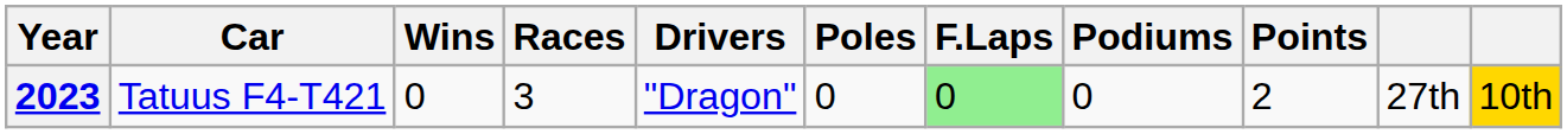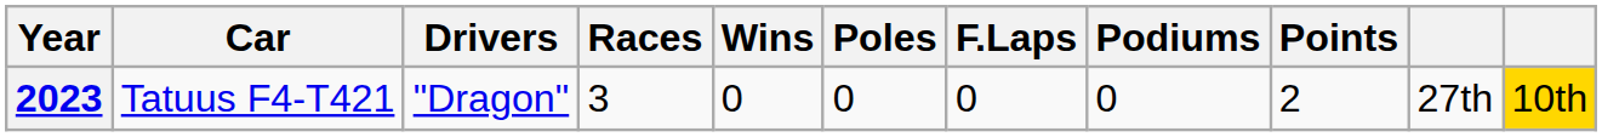 <table class="wikitable" style="font-size:85%">
 <tr>
 <th>Year</th>
 <th>Car</th>
+<th>Drivers</th>
+<th>Races</th>
 <th>Wins</th>
-<th>Races</th>
-<th>Drivers</th>
 <th>Poles</th>
 <th>F.Laps</th>
 <th>Podiums</th>
 <th>Points</th>
 <th></th>
 <th></th>
 </tr>
 <tr>
 <th><a href='#'>2023</a></th>
 <td><a href='#'>Tatuus F4-T421</a></td>
+<td> <a href='#'>"Dragon"</a></td>
+<td>3</td>
 <td>0</td>
-<td>3</td>
-<td> <a href='#'>"Dragon"</a></td>
 <td>0</td>
-<td style="background: lightgreen;">0</td>
+<td>0</td>
 <td>0</td>
 <td>2</td>
 <td>27th</td>
 <td style="background: gold;">10th</td>
 </tr>
 </table>
